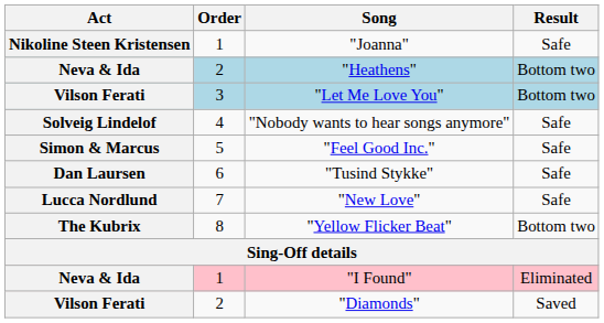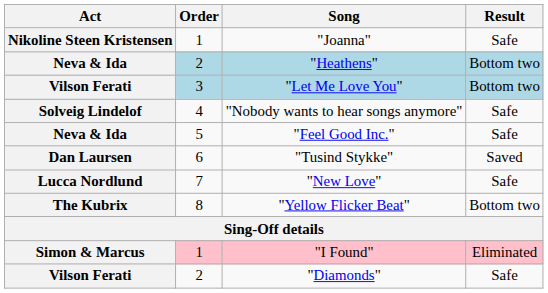 <table class="wikitable plainrowheaders" style="text-align:center;">
 <tr>
 <th scope="col">Act</th>
 <th scope="col">Order</th>
 <th scope="col">Song</th>
 <th scope="col">Result</th>
 </tr>
 <tr>
 <th scope=row>Nikoline Steen Kristensen</th>
 <td>1</td>
 <td>"Joanna"</td>
 <td>Safe</td>
 </tr>
 <tr style="background:lightblue">
 <th scope=row>Neva & Ida</th>
 <td>2</td>
 <td>"<a href='#'>Heathens</a>"</td>
 <td>Bottom two</td>
 </tr>
 <tr style="background:lightblue">
 <th scope=row>Vilson Ferati</th>
 <td>3</td>
 <td>"<a href='#'>Let Me Love You</a>"</td>
 <td>Bottom two</td>
 </tr>
 <tr>
 <th scope=row>Solveig Lindelof</th>
 <td>4</td>
 <td>"Nobody wants to hear songs anymore"</td>
 <td>Safe</td>
 </tr>
 <tr>
-<th scope=row>Simon & Marcus</th>
+<th scope="row">Neva & Ida</th>
 <td>5</td>
 <td>"<a href='#'>Feel Good Inc.</a>"</td>
 <td>Safe</td>
 </tr>
 <tr>
 <th scope=row>Dan Laursen</th>
 <td>6</td>
 <td>"Tusind Stykke"</td>
-<td>Safe</td>
+<td>Saved</td>
 </tr>
 <tr>
 <th scope=row>Lucca Nordlund</th>
 <td>7</td>
 <td>"<a href='#'>New Love</a>"</td>
 <td>Safe</td>
 </tr>
 <tr>
 <th scope=row>The Kubrix</th>
 <td>8</td>
 <td>"<a href='#'>Yellow Flicker Beat</a>"</td>
 <td>Bottom two</td>
 </tr>
 <tr>
 <th colspan="4">Sing-Off details</th>
 </tr>
 <tr style="background:pink">
-<th scope="row">Neva & Ida</th>
+<th scope=row>Simon & Marcus</th>
 <td>1</td>
 <td>"I Found"</td>
 <td>Eliminated</td>
 </tr>
 <tr>
 <th scope="row">Vilson Ferati</th>
 <td>2</td>
 <td>"<a href='#'>Diamonds</a>"</td>
-<td>Saved</td>
+<td>Safe</td>
 </tr>
 </table>
